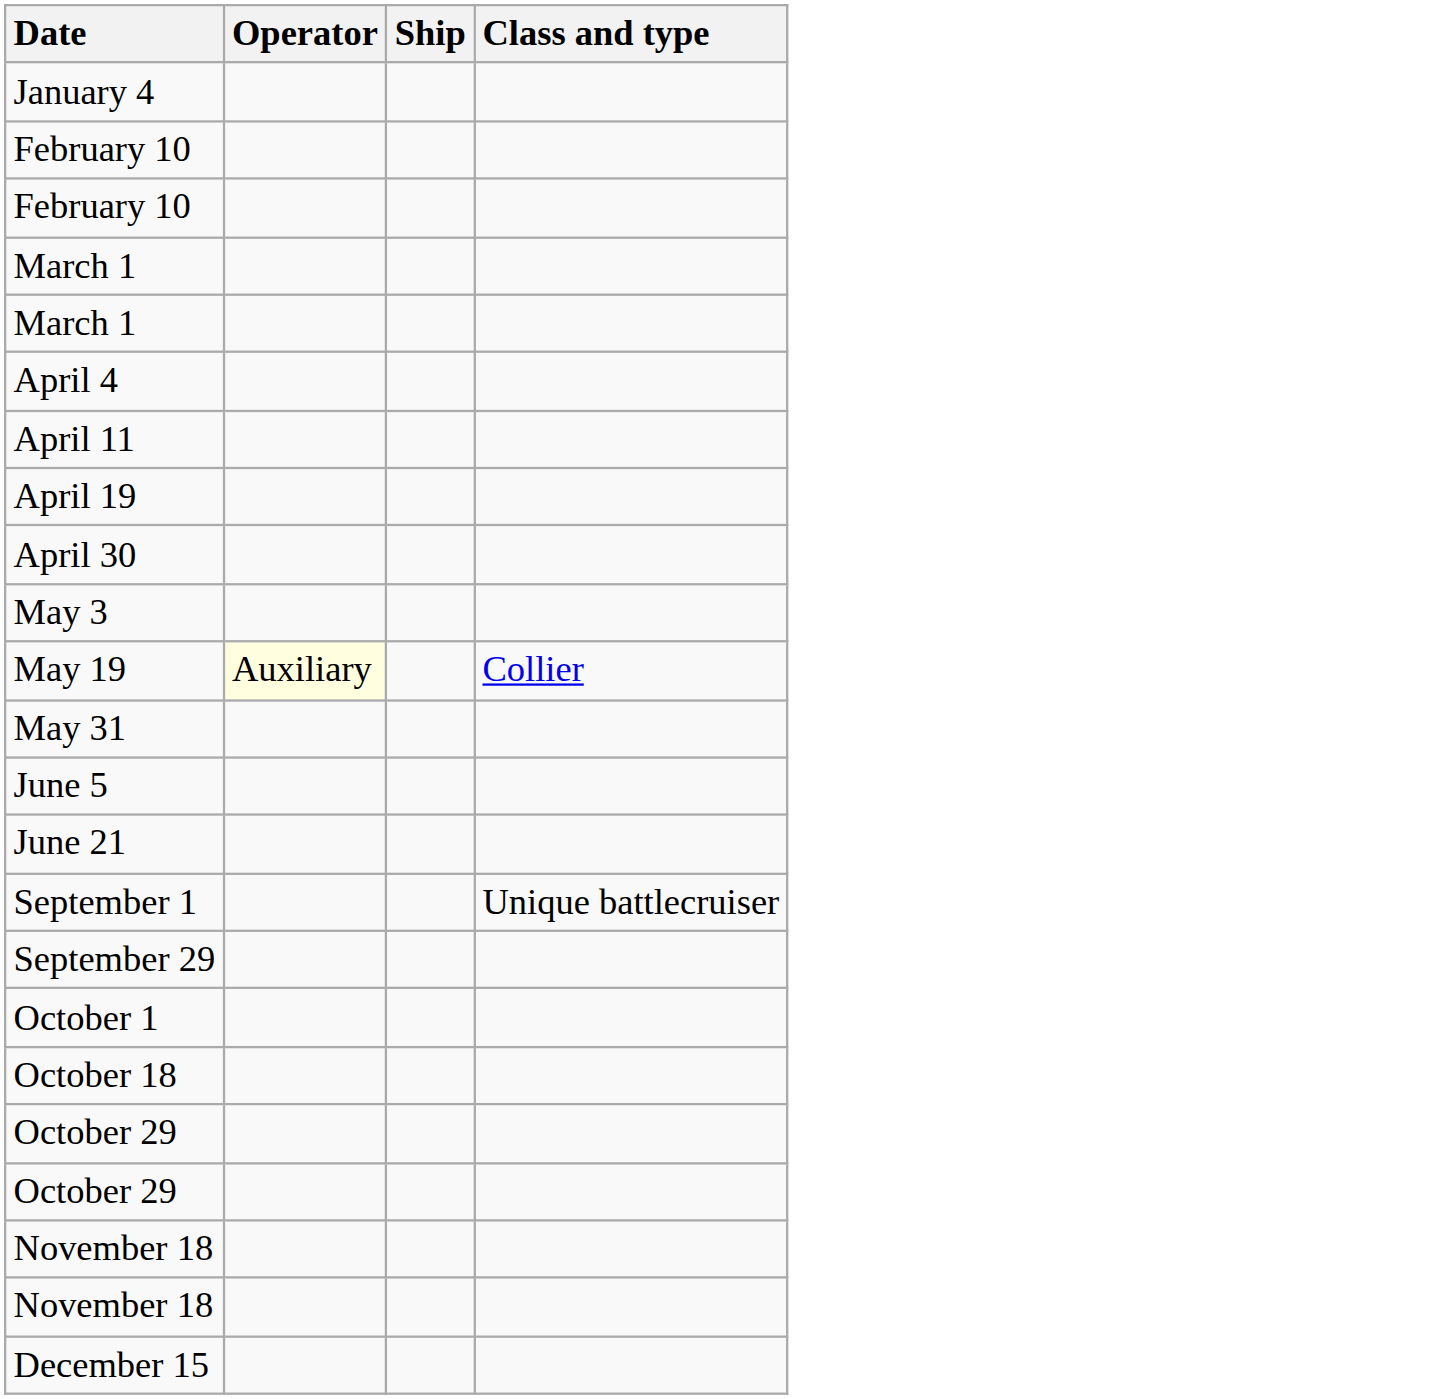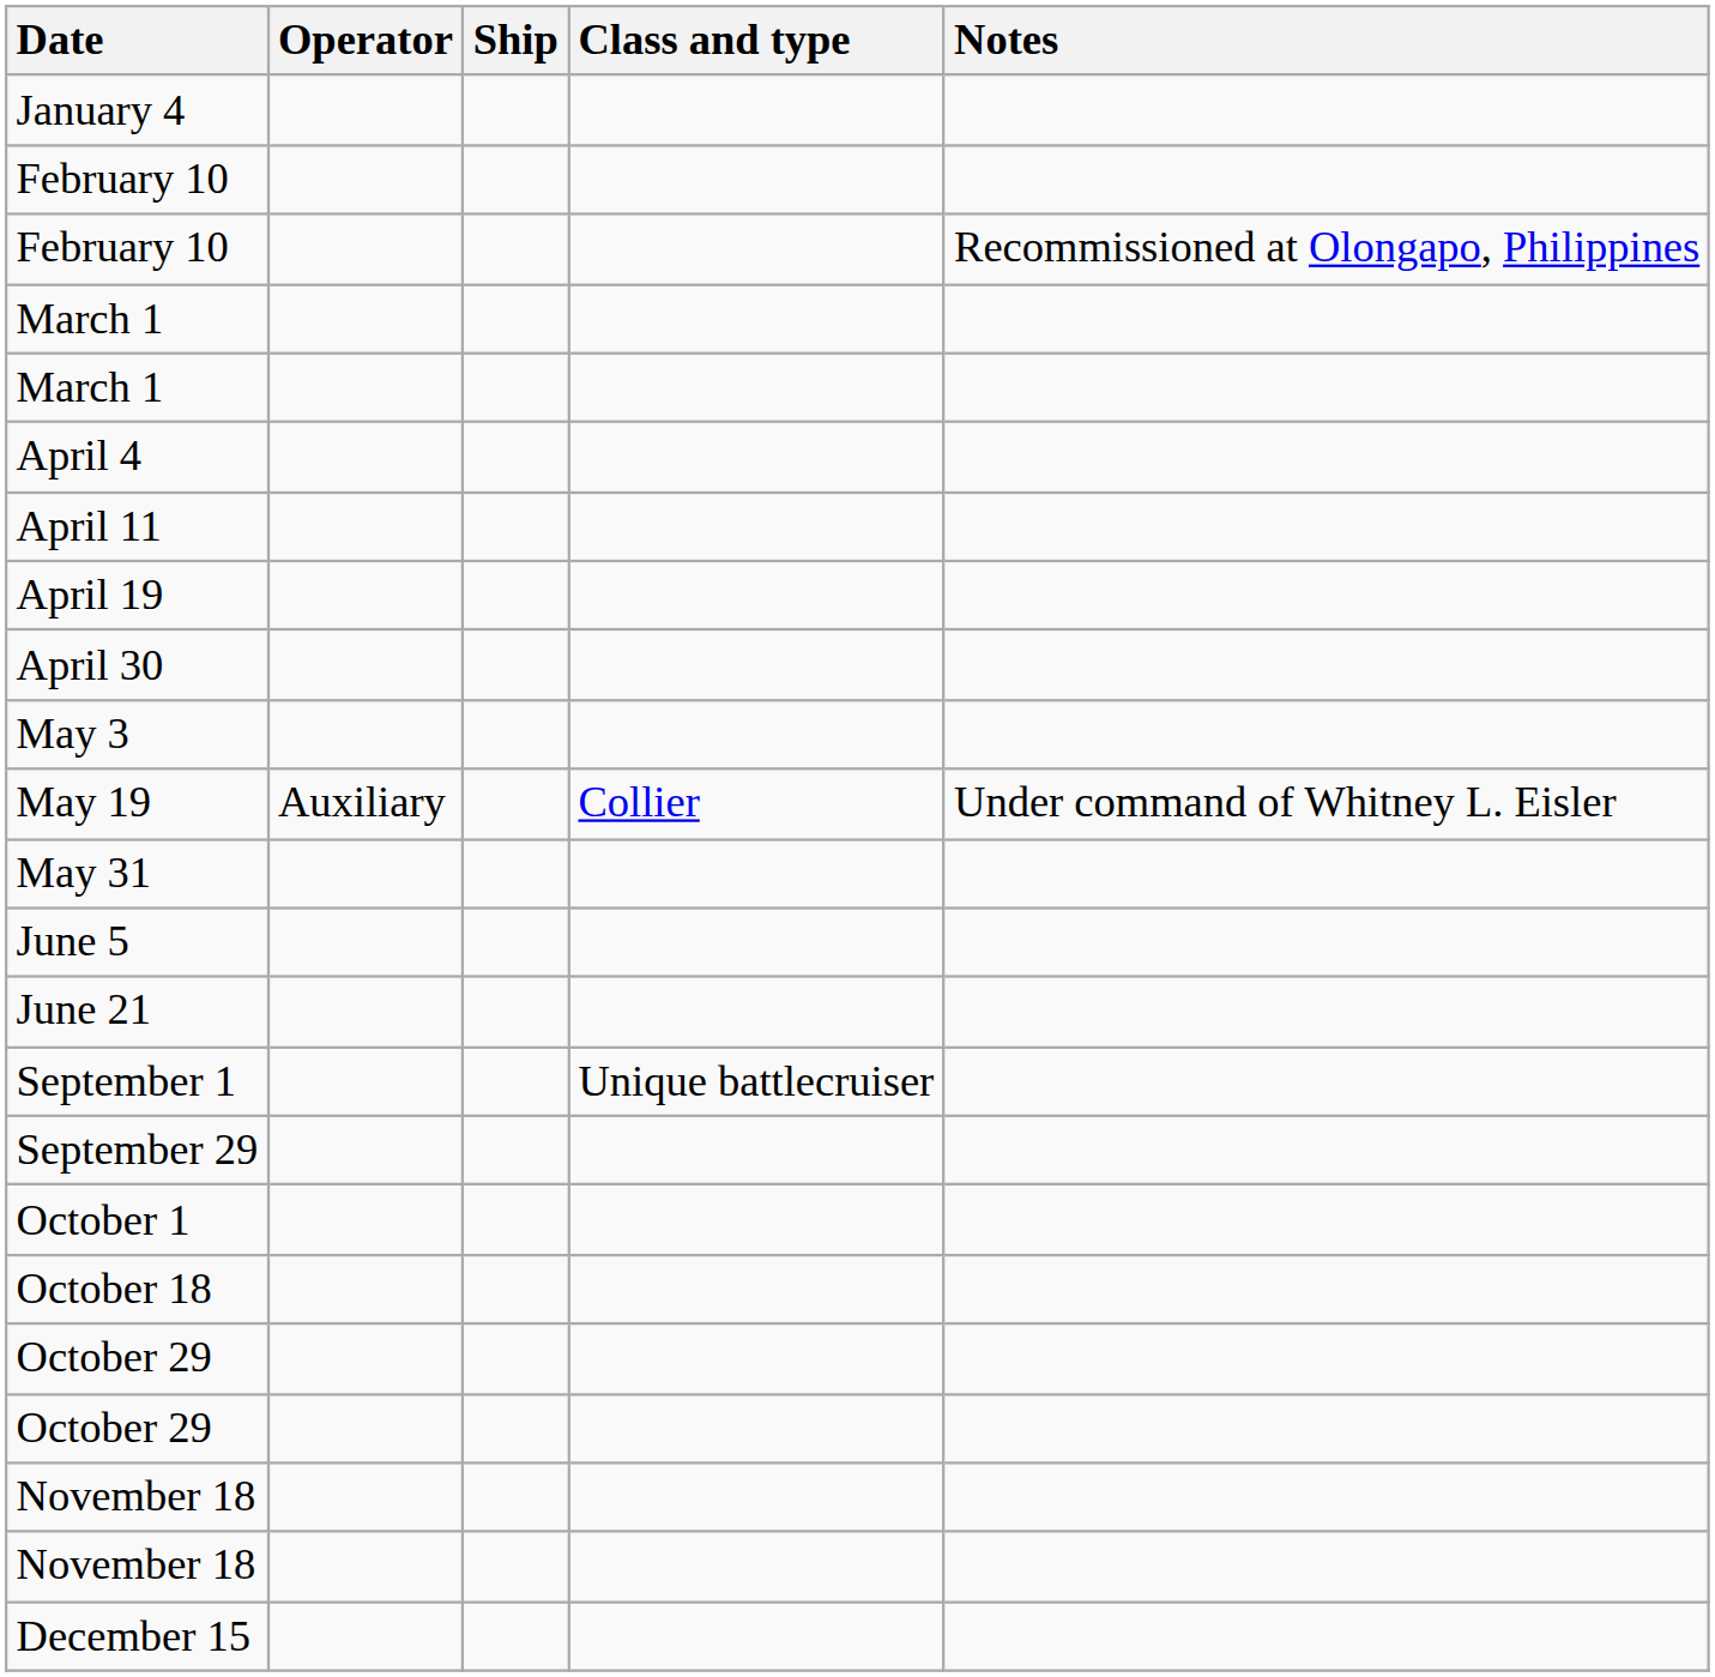 <table class="wikitable nowraplinks">
 <tr>
 <th style="text-align: left">Date</th>
 <th style="text-align: left">Operator</th>
 <th style="text-align: left">Ship</th>
 <th style="text-align: left">Class and type</th>
+<th style="text-align: left">Notes</th>
 </tr>
 <tr ---->
 <td>January 4</td>
 <td></td>
 <td><strong></strong></td>
+<td></td>
 <td></td>
 </tr>
 <tr ---->
 <td>February 10</td>
 <td></td>
 <td><strong></strong></td>
 <td></td>
+<td></td>
 </tr>
 <tr ---->
 <td>February 10</td>
 <td></td>
 <td><strong></strong></td>
 <td></td>
+<td>Recommissioned at <a href='#'>Olongapo</a>, <a href='#'>Philippines</a></td>
 </tr>
 <tr ---->
 <td>March 1</td>
 <td></td>
 <td><strong></strong></td>
+<td></td>
 <td></td>
 </tr>
 <tr>
 <td>March 1</td>
 <td></td>
 <td><strong></strong></td>
 <td></td>
+<td></td>
 </tr>
 <tr ---->
 <td>April 4</td>
 <td></td>
 <td><strong></strong></td>
+<td></td>
 <td></td>
 </tr>
 <tr ---->
 <td>April 11</td>
 <td></td>
 <td><strong></strong></td>
 <td></td>
+<td></td>
 </tr>
 <tr>
 <td>April 19</td>
 <td></td>
 <td><strong></strong></td>
+<td></td>
 <td></td>
 </tr>
 <tr>
 <td>April 30</td>
 <td></td>
 <td><strong></strong></td>
 <td></td>
+<td></td>
 </tr>
 <tr>
 <td>May 3</td>
 <td></td>
 <td><strong></strong></td>
 <td></td>
+<td></td>
 </tr>
 <tr ---->
 <td>May 19</td>
-<td style="background: lightyellow;"> Auxiliary</td>
+<td> Auxiliary</td>
 <td><strong></strong></td>
 <td><a href='#'>Collier</a></td>
+<td>Under command of Whitney L. Eisler</td>
 </tr>
 <tr>
 <td>May 31</td>
 <td></td>
 <td><strong></strong></td>
+<td></td>
 <td></td>
 </tr>
 <tr>
 <td>June 5</td>
 <td></td>
 <td><strong></strong></td>
 <td></td>
+<td></td>
 </tr>
 <tr>
 <td>June 21</td>
 <td></td>
 <td><strong></strong></td>
+<td></td>
 <td></td>
 </tr>
 <tr>
 <td>September 1</td>
 <td></td>
 <td><strong></strong></td>
 <td>Unique battlecruiser</td>
+<td></td>
 </tr>
 <tr ---->
 <td>September 29</td>
 <td></td>
 <td><strong></strong></td>
+<td></td>
 <td></td>
 </tr>
 <tr>
 <td>October 1</td>
 <td></td>
 <td><strong></strong></td>
 <td></td>
+<td></td>
 </tr>
 <tr ---->
 <td>October 18</td>
 <td></td>
 <td><strong></strong></td>
+<td></td>
 <td></td>
 </tr>
 <tr ---->
 <td>October 29</td>
 <td></td>
 <td><strong></strong></td>
 <td></td>
+<td></td>
 </tr>
 <tr ---->
 <td>October 29</td>
 <td></td>
 <td><strong></strong></td>
+<td></td>
 <td></td>
 </tr>
 <tr ---->
 <td>November 18</td>
 <td></td>
 <td><strong></strong></td>
 <td></td>
+<td></td>
 </tr>
 <tr ---->
 <td>November 18</td>
 <td></td>
 <td><strong></strong></td>
+<td></td>
 <td></td>
 </tr>
 <tr ---->
 <td>December 15</td>
 <td></td>
 <td><strong></strong></td>
 <td></td>
+<td></td>
 </tr>
 </table>
